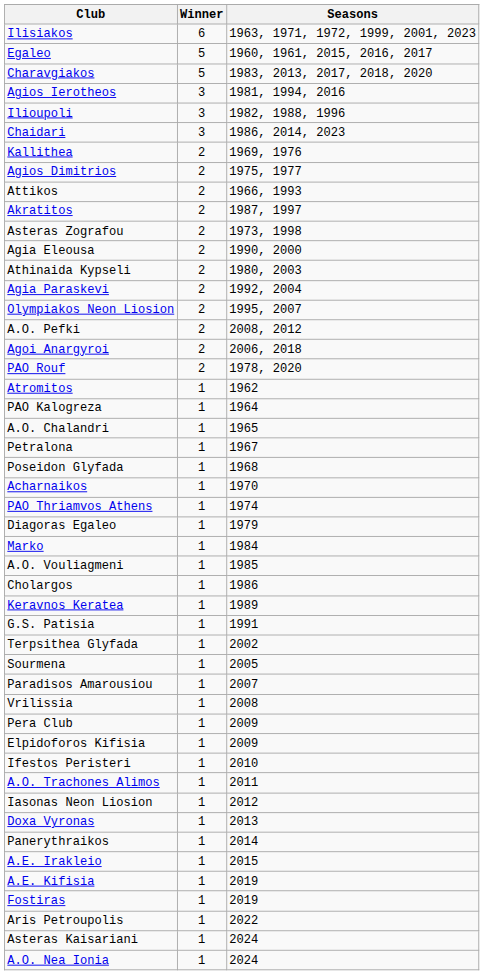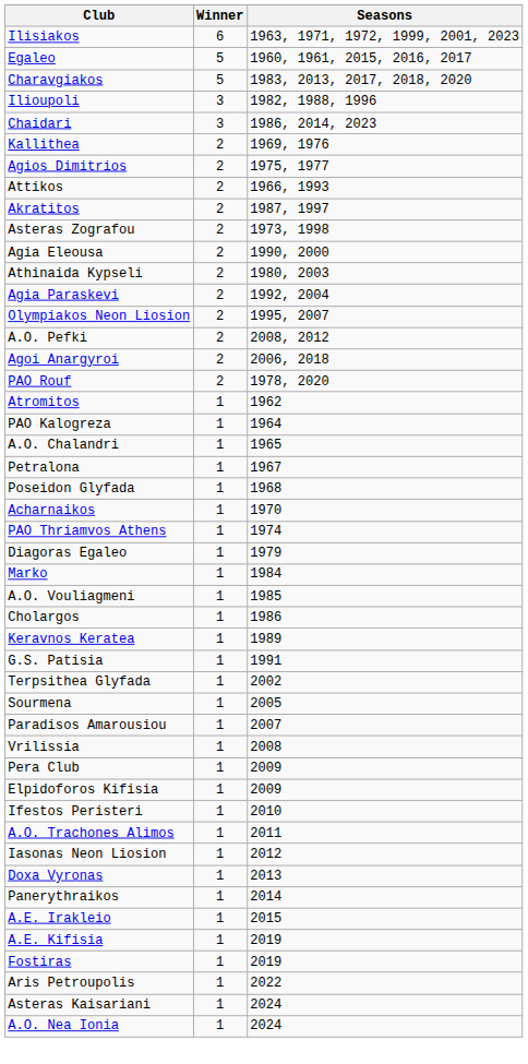 <table class="wikitable">
 <tr>
 </tr>
 <tr>
 <th>Club</th>
 <th>Winner</th>
 <th>Seasons</th>
 </tr>
 <tr>
 <td><a href='#'>Ilisiakos</a></td>
 <td align="center">6</td>
 <td>1963, 1971, 1972, 1999, 2001, 2023</td>
 </tr>
 <tr>
 <td><a href='#'>Egaleo</a></td>
 <td align="center">5</td>
 <td>1960, 1961, 2015, 2016, 2017</td>
 </tr>
 <tr>
 <td><a href='#'>Charavgiakos</a></td>
 <td align="center">5</td>
 <td>1983, 2013, 2017, 2018, 2020</td>
-</tr>
-<tr>
-<td><a href='#'>Agios Ierotheos</a></td>
-<td align="center">3</td>
-<td>1981, 1994, 2016</td>
 </tr>
 <tr>
 <td><a href='#'>Ilioupoli</a></td>
 <td align="center">3</td>
 <td>1982, 1988, 1996</td>
 </tr>
 <tr>
 <td><a href='#'>Chaidari</a></td>
 <td align="center">3</td>
 <td>1986, 2014, 2023</td>
 </tr>
 <tr>
 <td><a href='#'>Kallithea</a></td>
 <td align="center">2</td>
 <td>1969, 1976</td>
 </tr>
 <tr>
 <td><a href='#'>Agios Dimitrios</a></td>
 <td align="center">2</td>
 <td>1975, 1977</td>
 </tr>
 <tr>
 <td>Attikos</td>
 <td align="center">2</td>
 <td>1966, 1993</td>
 </tr>
 <tr>
 <td><a href='#'>Akratitos</a></td>
 <td align="center">2</td>
 <td>1987, 1997</td>
 </tr>
 <tr>
 <td>Asteras Zografou</td>
 <td align="center">2</td>
 <td>1973, 1998</td>
 </tr>
 <tr>
 <td>Agia Eleousa</td>
 <td align="center">2</td>
 <td>1990, 2000</td>
 </tr>
 <tr>
 <td>Athinaida Kypseli</td>
 <td align="center">2</td>
 <td>1980, 2003</td>
 </tr>
 <tr>
 <td><a href='#'>Agia Paraskevi</a></td>
 <td align="center">2</td>
 <td>1992, 2004</td>
 </tr>
 <tr>
 <td><a href='#'>Olympiakos Neon Liosion</a></td>
 <td align="center">2</td>
 <td>1995, 2007</td>
 </tr>
 <tr>
 <td>A.O. Pefki</td>
 <td align="center">2</td>
 <td>2008, 2012</td>
 </tr>
 <tr>
 <td><a href='#'>Agoi Anargyroi</a></td>
 <td align="center">2</td>
 <td>2006, 2018</td>
 </tr>
 <tr>
 <td><a href='#'>PAO Rouf</a></td>
 <td align="center">2</td>
 <td>1978, 2020</td>
 </tr>
 <tr>
 <td><a href='#'>Atromitos</a></td>
 <td align="center">1</td>
 <td>1962</td>
 </tr>
 <tr>
 <td>PAO Kalogreza</td>
 <td align="center">1</td>
 <td>1964</td>
 </tr>
 <tr>
 <td>A.O. Chalandri</td>
 <td align="center">1</td>
 <td>1965</td>
 </tr>
 <tr>
 <td>Petralona</td>
 <td align="center">1</td>
 <td>1967</td>
 </tr>
 <tr>
 <td>Poseidon Glyfada</td>
 <td align="center">1</td>
 <td>1968</td>
 </tr>
 <tr>
 <td><a href='#'>Acharnaikos</a></td>
 <td align="center">1</td>
 <td>1970</td>
 </tr>
 <tr>
 <td><a href='#'>PAO Thriamvos Athens</a></td>
 <td align="center">1</td>
 <td>1974</td>
 </tr>
 <tr>
 <td>Diagoras Egaleo</td>
 <td align="center">1</td>
 <td>1979</td>
 </tr>
 <tr>
 <td><a href='#'>Marko</a></td>
 <td align="center">1</td>
 <td>1984</td>
 </tr>
 <tr>
 <td>A.O. Vouliagmeni</td>
 <td align="center">1</td>
 <td>1985</td>
 </tr>
 <tr>
 <td>Cholargos</td>
 <td align="center">1</td>
 <td>1986</td>
 </tr>
 <tr>
 <td><a href='#'>Keravnos Keratea</a></td>
 <td align="center">1</td>
 <td>1989</td>
 </tr>
 <tr>
 <td>G.S. Patisia</td>
 <td align="center">1</td>
 <td>1991</td>
 </tr>
 <tr>
 <td>Terpsithea Glyfada</td>
 <td align="center">1</td>
 <td>2002</td>
 </tr>
 <tr>
 <td>Sourmena</td>
 <td align="center">1</td>
 <td>2005</td>
 </tr>
 <tr>
 <td>Paradisos Amarousiou</td>
 <td align="center">1</td>
 <td>2007</td>
 </tr>
 <tr>
 <td>Vrilissia</td>
 <td align="center">1</td>
 <td>2008</td>
 </tr>
 <tr>
 <td>Pera Club</td>
 <td align="center">1</td>
 <td>2009</td>
 </tr>
 <tr>
 <td>Elpidoforos Kifisia</td>
 <td align="center">1</td>
 <td>2009</td>
 </tr>
 <tr>
 <td>Ifestos Peristeri</td>
 <td align="center">1</td>
 <td>2010</td>
 </tr>
 <tr>
 <td><a href='#'>A.O. Trachones Alimos</a></td>
 <td align="center">1</td>
 <td>2011</td>
 </tr>
 <tr>
 <td>Iasonas Neon Liosion</td>
 <td align="center">1</td>
 <td>2012</td>
 </tr>
 <tr>
 <td><a href='#'>Doxa Vyronas</a></td>
 <td align="center">1</td>
 <td>2013</td>
 </tr>
 <tr>
 <td>Panerythraikos</td>
 <td align="center">1</td>
 <td>2014</td>
 </tr>
 <tr>
 <td><a href='#'>A.E. Irakleio</a></td>
 <td align="center">1</td>
 <td>2015</td>
 </tr>
 <tr>
 <td><a href='#'>A.E. Kifisia</a></td>
 <td align="center">1</td>
 <td>2019</td>
 </tr>
 <tr>
 <td><a href='#'>Fostiras</a></td>
 <td align="center">1</td>
 <td>2019</td>
 </tr>
 <tr>
 <td>Aris Petroupolis</td>
 <td align="center">1</td>
 <td>2022</td>
 </tr>
 <tr>
 <td>Asteras Kaisariani</td>
 <td align="center">1</td>
 <td>2024</td>
 </tr>
 <tr>
 <td><a href='#'>A.O. Nea Ionia</a></td>
 <td align="center">1</td>
 <td>2024</td>
 </tr>
 </table>
